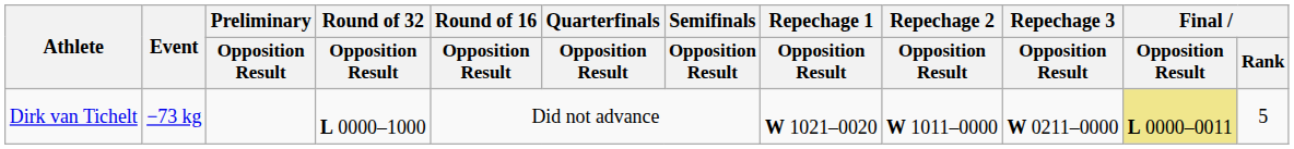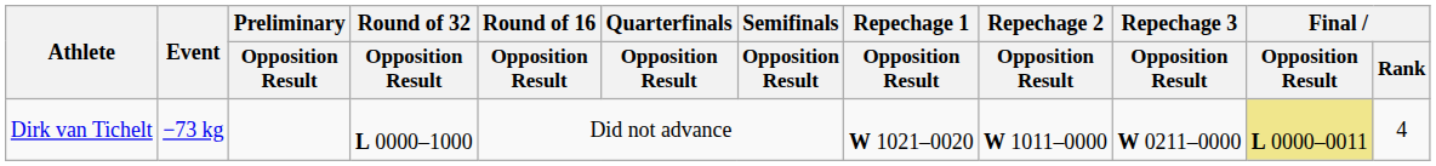 <table class="wikitable" style="font-size:90%">
 <tr>
 <th rowspan="2">Athlete</th>
 <th rowspan="2">Event</th>
 <th>Preliminary</th>
 <th>Round of 32</th>
 <th>Round of 16</th>
 <th>Quarterfinals</th>
 <th>Semifinals</th>
 <th>Repechage 1</th>
 <th>Repechage 2</th>
 <th>Repechage 3</th>
 <th colspan=2>Final / </th>
 </tr>
 <tr style="font-size:95%">
 <th>Opposition<br>Result</th>
 <th>Opposition<br>Result</th>
 <th>Opposition<br>Result</th>
 <th>Opposition<br>Result</th>
 <th>Opposition<br>Result</th>
 <th>Opposition<br>Result</th>
 <th>Opposition<br>Result</th>
 <th>Opposition<br>Result</th>
 <th>Opposition<br>Result</th>
 <th>Rank</th>
 </tr>
 <tr align=center>
 <td align=left><a href='#'>Dirk van Tichelt</a></td>
 <td align=left><a href='#'>−73 kg</a></td>
 <td></td>
 <td><br><strong>L</strong> 0000–1000</td>
 <td colspan=3>Did not advance</td>
 <td><br><strong>W</strong> 1021–0020</td>
 <td><br><strong>W</strong> 1011–0000</td>
 <td><br><strong>W</strong> 0211–0000</td>
 <td style="background: khaki;"><br><strong>L</strong> 0000–0011</td>
-<td>5</td>
+<td>4</td>
 </tr>
 </table>
